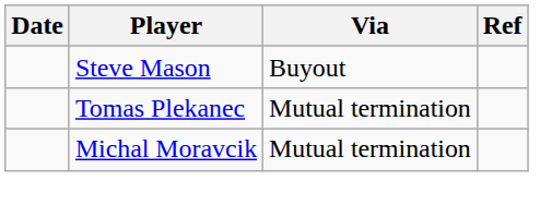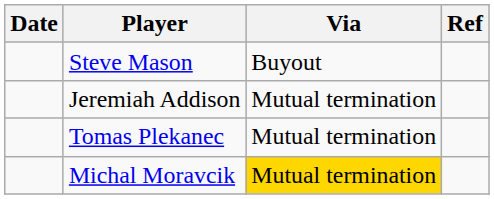 <table class="wikitable">
 <tr>
 <th>Date</th>
 <th>Player</th>
 <th>Via</th>
 <th>Ref</th>
 </tr>
 <tr>
 <td></td>
 <td><a href='#'>Steve Mason</a></td>
 <td>Buyout</td>
 <td></td>
 </tr>
 <tr>
 <td></td>
+<td>Jeremiah Addison</td>
+<td>Mutual termination</td>
+<td></td>
+</tr>
+<tr>
+<td></td>
 <td><a href='#'>Tomas Plekanec</a></td>
 <td>Mutual termination</td>
 <td></td>
 </tr>
 <tr>
 <td></td>
 <td><a href='#'>Michal Moravcik</a></td>
-<td>Mutual termination</td>
+<td style="background: gold;">Mutual termination</td>
 <td></td>
 </tr>
 </table>
